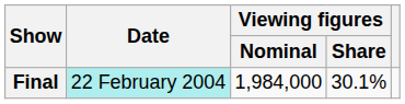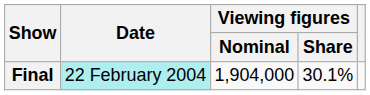 <table class="wikitable plainrowheaders sortable" style="text-align:center">
 <tr>
 <th rowspan="2">Show</th>
 <th rowspan="2">Date</th>
 <th colspan="2">Viewing figures</th>
 <th rowspan="2"></th>
 </tr>
 <tr>
 <th scope="col">Nominal</th>
 <th>Share</th>
 </tr>
 <tr>
 <th scope="row">Final</th>
 <td style="background: paleturquoise;">22 February 2004</td>
-<td>1,984,000</td>
+<td>1,904,000</td>
 <td>30.1%</td>
 <td></td>
 </tr>
 </table>
